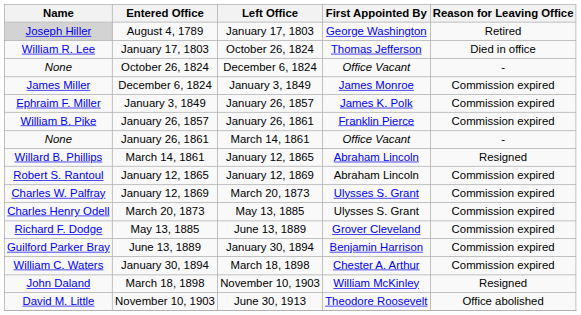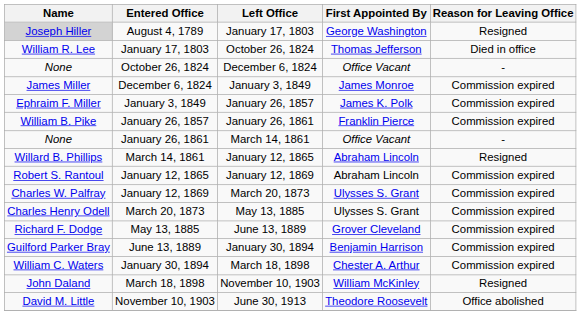 <table class="wikitable" style="text-align: center;">
 <tr>
 <th>Name</th>
 <th>Entered Office</th>
 <th>Left Office</th>
 <th>First Appointed By</th>
 <th>Reason for Leaving Office</th>
 </tr>
 <tr>
 <td style="background: lightgrey;"><a href='#'>Joseph Hiller</a></td>
 <td>August 4, 1789</td>
 <td>January 17, 1803</td>
 <td><a href='#'>George Washington</a></td>
-<td>Retired</td>
+<td>Resigned</td>
 </tr>
 <tr>
 <td><a href='#'>William R. Lee</a></td>
 <td>January 17, 1803</td>
 <td>October 26, 1824</td>
 <td><a href='#'>Thomas Jefferson</a></td>
 <td>Died in office</td>
 </tr>
 <tr>
 <td><em>None</em></td>
 <td>October 26, 1824</td>
 <td>December 6, 1824</td>
 <td><em>Office Vacant</em></td>
 <td>-</td>
 </tr>
 <tr>
 <td><a href='#'>James Miller</a></td>
 <td>December 6, 1824</td>
 <td>January 3, 1849</td>
 <td><a href='#'>James Monroe</a></td>
 <td>Commission expired</td>
 </tr>
 <tr>
 <td><a href='#'>Ephraim F. Miller</a></td>
 <td>January 3, 1849</td>
 <td>January 26, 1857</td>
 <td><a href='#'>James K. Polk</a></td>
 <td>Commission expired</td>
 </tr>
 <tr>
 <td><a href='#'>William B. Pike</a></td>
 <td>January 26, 1857</td>
 <td>January 26, 1861</td>
 <td><a href='#'>Franklin Pierce</a></td>
 <td>Commission expired</td>
 </tr>
 <tr>
 <td><em>None</em></td>
 <td>January 26, 1861</td>
 <td>March 14, 1861</td>
 <td><em>Office Vacant</em></td>
 <td>-</td>
 </tr>
 <tr>
 <td><a href='#'>Willard B. Phillips</a></td>
 <td>March 14, 1861</td>
 <td>January 12, 1865</td>
 <td><a href='#'>Abraham Lincoln</a></td>
 <td>Resigned</td>
 </tr>
 <tr>
 <td><a href='#'>Robert S. Rantoul</a></td>
 <td>January 12, 1865</td>
 <td>January 12, 1869</td>
 <td>Abraham Lincoln</td>
 <td>Commission expired</td>
 </tr>
 <tr>
 <td><a href='#'>Charles W. Palfray</a></td>
 <td>January 12, 1869</td>
 <td>March 20, 1873</td>
 <td><a href='#'>Ulysses S. Grant</a></td>
 <td>Commission expired</td>
 </tr>
 <tr>
 <td><a href='#'>Charles Henry Odell</a></td>
 <td>March 20, 1873</td>
 <td>May 13, 1885</td>
 <td>Ulysses S. Grant</td>
 <td>Commission expired</td>
 </tr>
 <tr>
 <td><a href='#'>Richard F. Dodge</a></td>
 <td>May 13, 1885</td>
 <td>June 13, 1889</td>
 <td><a href='#'>Grover Cleveland</a></td>
 <td>Commission expired</td>
 </tr>
 <tr>
 <td><a href='#'>Guilford Parker Bray</a></td>
 <td>June 13, 1889</td>
 <td>January 30, 1894</td>
 <td><a href='#'>Benjamin Harrison</a></td>
 <td>Commission expired</td>
 </tr>
 <tr>
 <td><a href='#'>William C. Waters</a></td>
 <td>January 30, 1894</td>
 <td>March 18, 1898</td>
 <td><a href='#'>Chester A. Arthur</a></td>
 <td>Commission expired</td>
 </tr>
 <tr>
 <td><a href='#'>John Daland</a></td>
 <td>March 18, 1898</td>
 <td>November 10, 1903</td>
 <td><a href='#'>William McKinley</a></td>
 <td>Resigned</td>
 </tr>
 <tr>
 <td><a href='#'>David M. Little</a></td>
 <td>November 10, 1903</td>
 <td>June 30, 1913</td>
 <td><a href='#'>Theodore Roosevelt</a></td>
 <td>Office abolished</td>
 </tr>
 <tr>
 </tr>
 </table>
